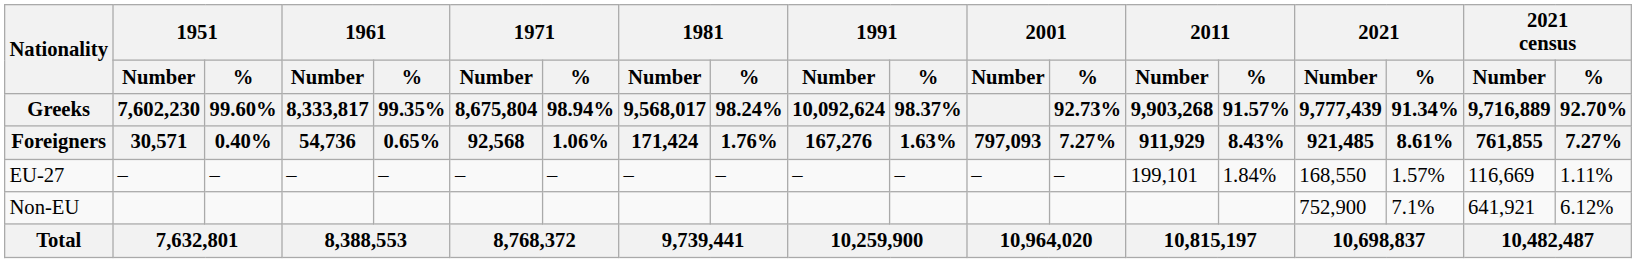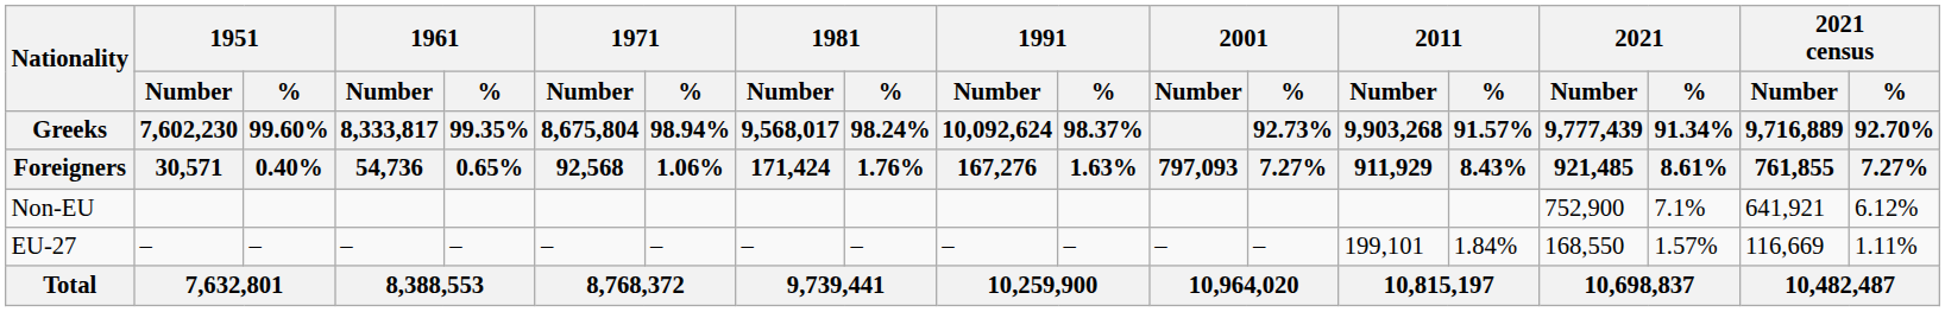 <table class="wikitable">
 <tr>
 <th rowspan="2">Nationality</th>
 <th colspan="2">1951</th>
 <th colspan="2">1961</th>
 <th colspan="2">1971</th>
 <th colspan="2">1981</th>
 <th colspan="2">1991</th>
 <th colspan="2">2001</th>
 <th colspan="2">2011</th>
 <th colspan="2">2021</th>
 <th colspan="2">2021<br>census</th>
 </tr>
 <tr>
 <th>Number</th>
 <th>%</th>
 <th>Number</th>
 <th>%</th>
 <th>Number</th>
 <th>%</th>
 <th>Number</th>
 <th>%</th>
 <th>Number</th>
 <th>%</th>
 <th>Number</th>
 <th>%</th>
 <th>Number</th>
 <th>%</th>
 <th>Number</th>
 <th>%</th>
 <th>Number</th>
 <th>%</th>
 </tr>
 <tr>
 <th> Greeks</th>
 <th>7,602,230</th>
 <th>99.60%</th>
 <th>8,333,817</th>
 <th>99.35%</th>
 <th>8,675,804</th>
 <th>98.94%</th>
 <th>9,568,017</th>
 <th>98.24%</th>
 <th>10,092,624</th>
 <th>98.37%</th>
 <th></th>
 <th>92.73%</th>
 <th>9,903,268</th>
 <th>91.57%</th>
 <th>9,777,439</th>
 <th>91.34%</th>
 <th>9,716,889</th>
 <th>92.70%</th>
 </tr>
 <tr>
 <th>Foreigners</th>
 <th>30,571</th>
 <th>0.40%</th>
 <th>54,736</th>
 <th>0.65%</th>
 <th>92,568</th>
 <th>1.06%</th>
 <th>171,424</th>
 <th>1.76%</th>
 <th>167,276</th>
 <th>1.63%</th>
 <th>797,093</th>
 <th>7.27%</th>
 <th>911,929</th>
 <th>8.43%</th>
 <th>921,485</th>
 <th>8.61%</th>
 <th>761,855</th>
 <th>7.27%</th>
 </tr>
 <tr>
+<td>Non-EU</td>
+<td></td>
+<td></td>
+<td></td>
+<td></td>
+<td></td>
+<td></td>
+<td></td>
+<td></td>
+<td></td>
+<td></td>
+<td></td>
+<td></td>
+<td></td>
+<td></td>
+<td>752,900</td>
+<td>7.1%</td>
+<td>641,921</td>
+<td>6.12%</td>
+</tr>
+<tr>
 <td> EU-27</td>
 <td>–</td>
 <td>–</td>
 <td>–</td>
 <td>–</td>
 <td>–</td>
 <td>–</td>
 <td>–</td>
 <td>–</td>
 <td>–</td>
 <td>–</td>
 <td>–</td>
 <td>–</td>
 <td>199,101</td>
 <td>1.84%</td>
 <td>168,550</td>
 <td>1.57%</td>
 <td>116,669</td>
 <td>1.11%</td>
 </tr>
 <tr>
-<td>Non-EU</td>
-<td></td>
-<td></td>
-<td></td>
-<td></td>
-<td></td>
-<td></td>
-<td></td>
-<td></td>
-<td></td>
-<td></td>
-<td></td>
-<td></td>
-<td></td>
-<td></td>
-<td>752,900</td>
-<td>7.1%</td>
-<td>641,921</td>
-<td>6.12%</td>
-</tr>
-<tr>
 <th>Total</th>
 <th colspan="2">7,632,801</th>
 <th colspan="2">8,388,553</th>
 <th colspan="2">8,768,372</th>
 <th colspan="2">9,739,441</th>
 <th colspan="2">10,259,900</th>
 <th colspan="2">10,964,020</th>
 <th colspan="2">10,815,197</th>
 <th colspan="2">10,698,837</th>
 <th colspan="2">10,482,487</th>
 </tr>
 </table>
